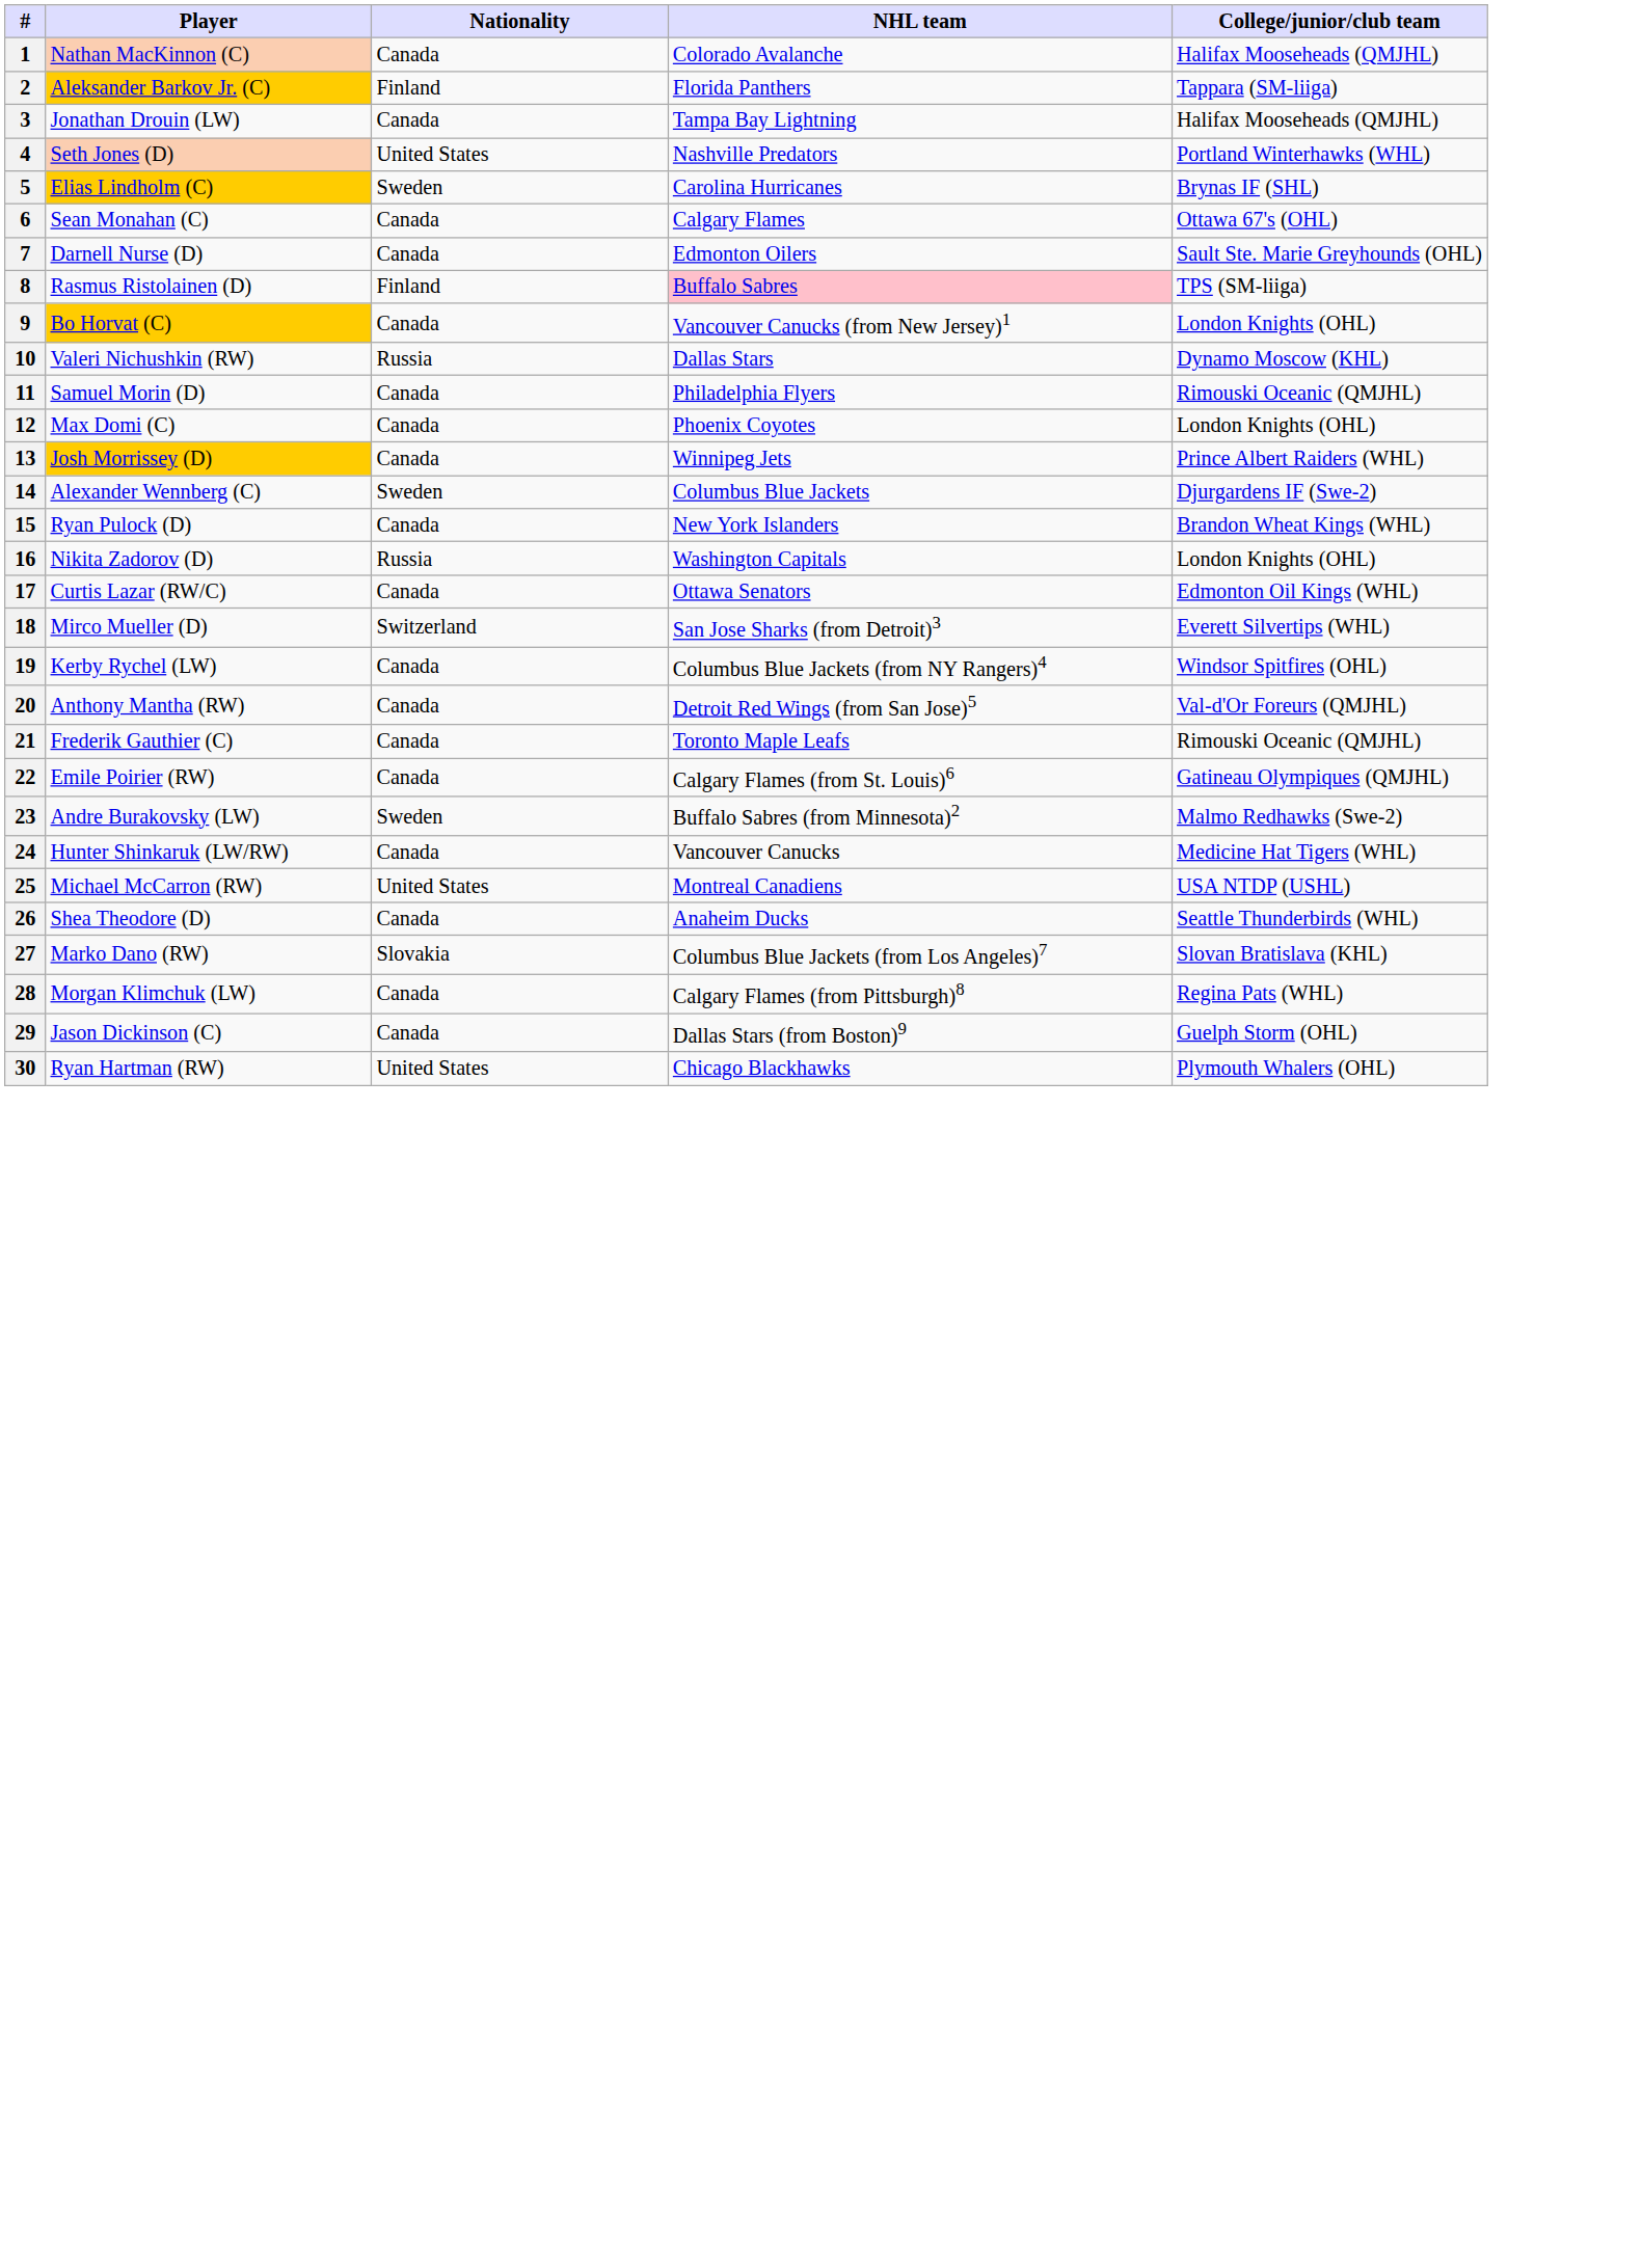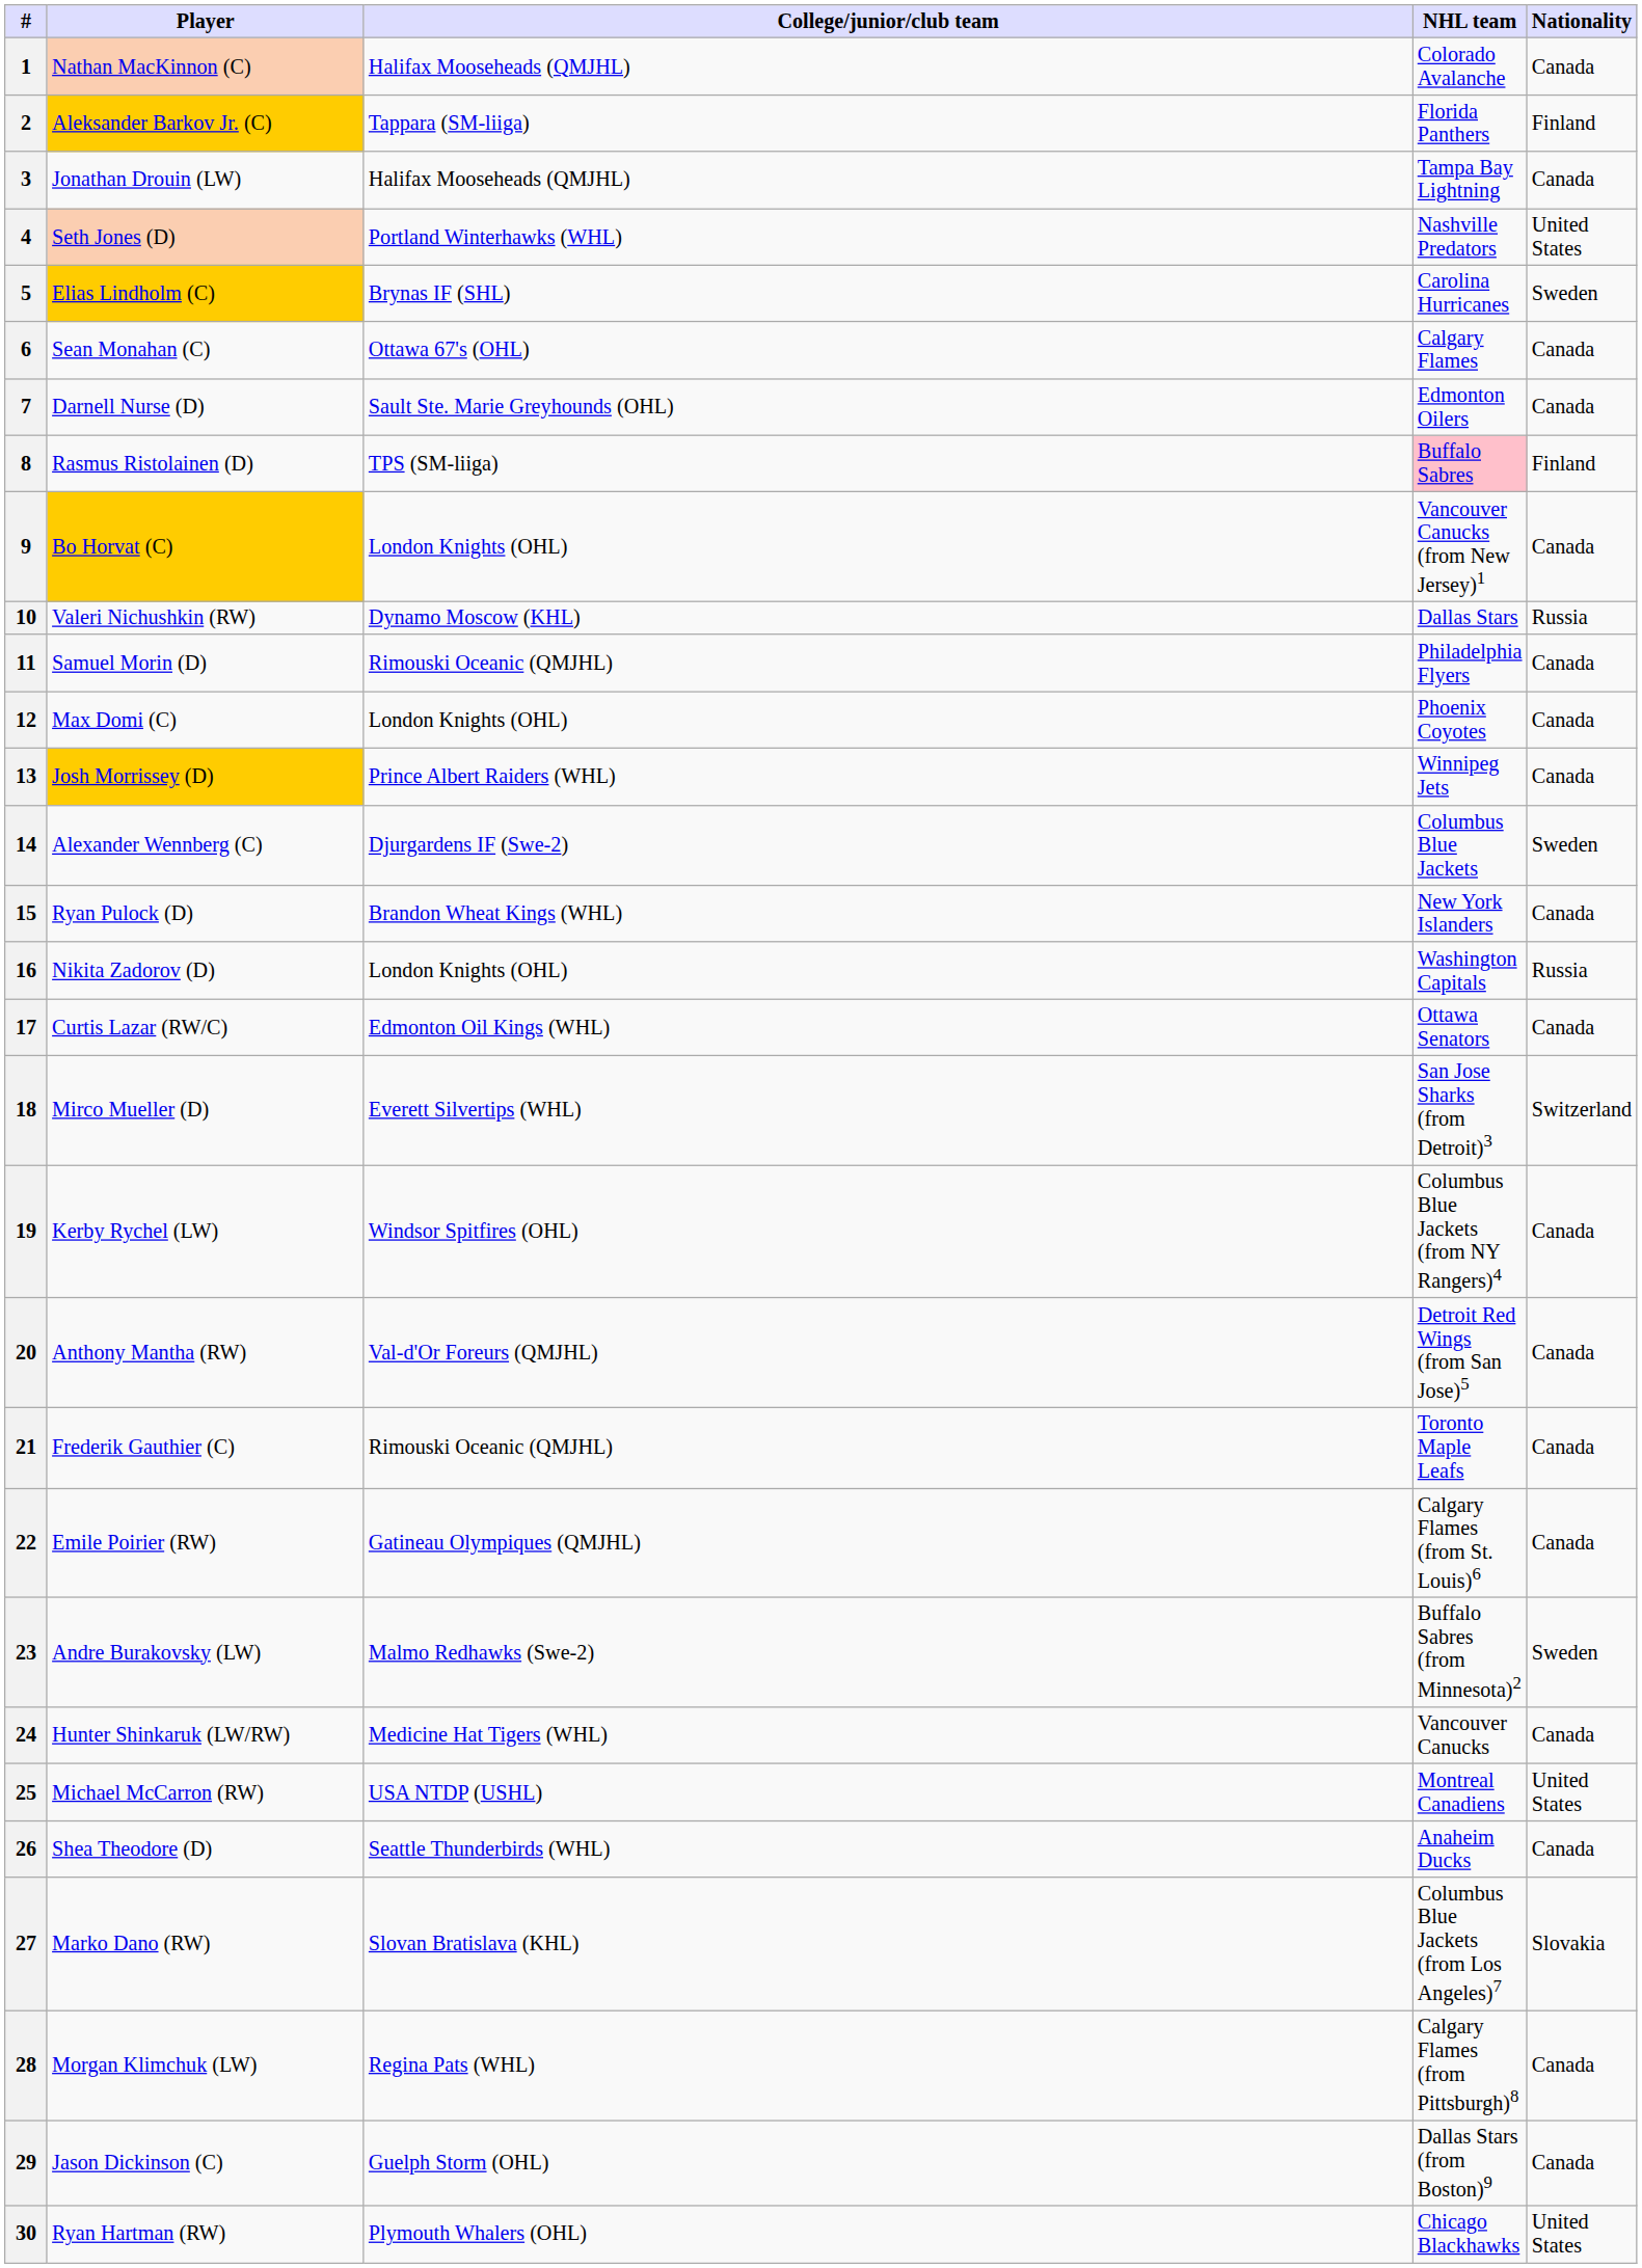 <table class="wikitable">
 <tr>
 <th style="background:#ddf; width:2.75%;">#</th>
 <th style="background:#ddf; width:22.0%;">Player</th>
+<th style="background:#ddf; width:100.0%;">College/junior/club team</th>
+<th style="background:#ddf; width:34.0%;">NHL team</th>
 <th style="background:#ddf; width:20.0%;">Nationality</th>
-<th style="background:#ddf; width:34.0%;">NHL team</th>
-<th style="background:#ddf; width:100.0%;">College/junior/club team</th>
 </tr>
 <tr>
 <th>1</th>
 <td bgcolor="#FBCEB1"><a href='#'>Nathan MacKinnon</a> (C)</td>
+<td><a href='#'>Halifax Mooseheads</a> (<a href='#'>QMJHL</a>)</td>
+<td><a href='#'>Colorado Avalanche</a></td>
 <td> Canada</td>
-<td><a href='#'>Colorado Avalanche</a></td>
-<td><a href='#'>Halifax Mooseheads</a> (<a href='#'>QMJHL</a>)</td>
 </tr>
 <tr>
 <th>2</th>
 <td bgcolor="#FFCC00"><a href='#'>Aleksander Barkov Jr.</a> (C)</td>
+<td><a href='#'>Tappara</a> (<a href='#'>SM-liiga</a>)</td>
+<td><a href='#'>Florida Panthers</a></td>
 <td> Finland</td>
-<td><a href='#'>Florida Panthers</a></td>
-<td><a href='#'>Tappara</a> (<a href='#'>SM-liiga</a>)</td>
 </tr>
 <tr>
 <th>3</th>
 <td><a href='#'>Jonathan Drouin</a> (LW)</td>
+<td>Halifax Mooseheads (QMJHL)</td>
+<td><a href='#'>Tampa Bay Lightning</a></td>
 <td> Canada</td>
-<td><a href='#'>Tampa Bay Lightning</a></td>
-<td>Halifax Mooseheads (QMJHL)</td>
 </tr>
 <tr>
 <th>4</th>
 <td bgcolor="#FBCEB1"><a href='#'>Seth Jones</a> (D)</td>
+<td><a href='#'>Portland Winterhawks</a> (<a href='#'>WHL</a>)</td>
+<td><a href='#'>Nashville Predators</a></td>
 <td> United States</td>
-<td><a href='#'>Nashville Predators</a></td>
-<td><a href='#'>Portland Winterhawks</a> (<a href='#'>WHL</a>)</td>
 </tr>
 <tr>
 <th>5</th>
 <td bgcolor="#FFCC00"><a href='#'>Elias Lindholm</a> (C)</td>
+<td><a href='#'>Brynas IF</a> (<a href='#'>SHL</a>)</td>
+<td><a href='#'>Carolina Hurricanes</a></td>
 <td> Sweden</td>
-<td><a href='#'>Carolina Hurricanes</a></td>
-<td><a href='#'>Brynas IF</a> (<a href='#'>SHL</a>)</td>
 </tr>
 <tr>
 <th>6</th>
 <td><a href='#'>Sean Monahan</a> (C)</td>
+<td><a href='#'>Ottawa 67's</a> (<a href='#'>OHL</a>)</td>
+<td><a href='#'>Calgary Flames</a></td>
 <td> Canada</td>
-<td><a href='#'>Calgary Flames</a></td>
-<td><a href='#'>Ottawa 67's</a> (<a href='#'>OHL</a>)</td>
 </tr>
 <tr>
 <th>7</th>
 <td><a href='#'>Darnell Nurse</a> (D)</td>
+<td><a href='#'>Sault Ste. Marie Greyhounds</a> (OHL)</td>
+<td><a href='#'>Edmonton Oilers</a></td>
 <td> Canada</td>
-<td><a href='#'>Edmonton Oilers</a></td>
-<td><a href='#'>Sault Ste. Marie Greyhounds</a> (OHL)</td>
 </tr>
 <tr>
 <th>8</th>
 <td><a href='#'>Rasmus Ristolainen</a> (D)</td>
+<td><a href='#'>TPS</a> (SM-liiga)</td>
+<td style="background: pink;"><a href='#'>Buffalo Sabres</a></td>
 <td> Finland</td>
-<td style="background: pink;"><a href='#'>Buffalo Sabres</a></td>
-<td><a href='#'>TPS</a> (SM-liiga)</td>
 </tr>
 <tr>
 <th>9</th>
 <td bgcolor="#FFCC00"><a href='#'>Bo Horvat</a> (C)</td>
+<td><a href='#'>London Knights</a> (OHL)</td>
+<td><a href='#'>Vancouver Canucks</a> (from New Jersey)<sup>1</sup></td>
 <td> Canada</td>
-<td><a href='#'>Vancouver Canucks</a> (from New Jersey)<sup>1</sup></td>
-<td><a href='#'>London Knights</a> (OHL)</td>
 </tr>
 <tr>
 <th>10</th>
 <td><a href='#'>Valeri Nichushkin</a> (RW)</td>
+<td><a href='#'>Dynamo Moscow</a> (<a href='#'>KHL</a>)</td>
+<td><a href='#'>Dallas Stars</a></td>
 <td> Russia</td>
-<td><a href='#'>Dallas Stars</a></td>
-<td><a href='#'>Dynamo Moscow</a> (<a href='#'>KHL</a>)</td>
 </tr>
 <tr>
 <th>11</th>
 <td><a href='#'>Samuel Morin</a> (D)</td>
+<td><a href='#'>Rimouski Oceanic</a> (QMJHL)</td>
+<td><a href='#'>Philadelphia Flyers</a></td>
 <td> Canada</td>
-<td><a href='#'>Philadelphia Flyers</a></td>
-<td><a href='#'>Rimouski Oceanic</a> (QMJHL)</td>
 </tr>
 <tr>
 <th>12</th>
 <td><a href='#'>Max Domi</a> (C)</td>
+<td>London Knights (OHL)</td>
+<td><a href='#'>Phoenix Coyotes</a></td>
 <td> Canada</td>
-<td><a href='#'>Phoenix Coyotes</a></td>
-<td>London Knights (OHL)</td>
 </tr>
 <tr>
 <th>13</th>
 <td bgcolor="#FFCC00"><a href='#'>Josh Morrissey</a> (D)</td>
+<td><a href='#'>Prince Albert Raiders</a> (WHL)</td>
+<td><a href='#'>Winnipeg Jets</a></td>
 <td> Canada</td>
-<td><a href='#'>Winnipeg Jets</a></td>
-<td><a href='#'>Prince Albert Raiders</a> (WHL)</td>
 </tr>
 <tr>
 <th>14</th>
 <td><a href='#'>Alexander Wennberg</a> (C)</td>
+<td><a href='#'>Djurgardens IF</a> (<a href='#'>Swe-2</a>)</td>
+<td><a href='#'>Columbus Blue Jackets</a></td>
 <td> Sweden</td>
-<td><a href='#'>Columbus Blue Jackets</a></td>
-<td><a href='#'>Djurgardens IF</a> (<a href='#'>Swe-2</a>)</td>
 </tr>
 <tr>
 <th>15</th>
 <td><a href='#'>Ryan Pulock</a> (D)</td>
+<td><a href='#'>Brandon Wheat Kings</a> (WHL)</td>
+<td><a href='#'>New York Islanders</a></td>
 <td> Canada</td>
-<td><a href='#'>New York Islanders</a></td>
-<td><a href='#'>Brandon Wheat Kings</a> (WHL)</td>
 </tr>
 <tr>
 <th>16</th>
 <td><a href='#'>Nikita Zadorov</a> (D)</td>
+<td>London Knights (OHL)</td>
+<td><a href='#'>Washington Capitals</a></td>
 <td> Russia</td>
-<td><a href='#'>Washington Capitals</a></td>
-<td>London Knights (OHL)</td>
 </tr>
 <tr>
 <th>17</th>
 <td><a href='#'>Curtis Lazar</a> (RW/C)</td>
+<td><a href='#'>Edmonton Oil Kings</a> (WHL)</td>
+<td><a href='#'>Ottawa Senators</a></td>
 <td> Canada</td>
-<td><a href='#'>Ottawa Senators</a></td>
-<td><a href='#'>Edmonton Oil Kings</a> (WHL)</td>
 </tr>
 <tr>
 <th>18</th>
 <td><a href='#'>Mirco Mueller</a> (D)</td>
+<td><a href='#'>Everett Silvertips</a> (WHL)</td>
+<td><a href='#'>San Jose Sharks</a> (from Detroit)<sup>3</sup></td>
 <td> Switzerland</td>
-<td><a href='#'>San Jose Sharks</a> (from Detroit)<sup>3</sup></td>
-<td><a href='#'>Everett Silvertips</a> (WHL)</td>
 </tr>
 <tr>
 <th>19</th>
 <td><a href='#'>Kerby Rychel</a> (LW)</td>
+<td><a href='#'>Windsor Spitfires</a> (OHL)</td>
+<td>Columbus Blue Jackets (from NY Rangers)<sup>4</sup></td>
 <td> Canada</td>
-<td>Columbus Blue Jackets (from NY Rangers)<sup>4</sup></td>
-<td><a href='#'>Windsor Spitfires</a> (OHL)</td>
 </tr>
 <tr>
 <th>20</th>
 <td><a href='#'>Anthony Mantha</a> (RW)</td>
+<td><a href='#'>Val-d'Or Foreurs</a> (QMJHL)</td>
+<td><a href='#'>Detroit Red Wings</a> (from San Jose)<sup>5</sup></td>
 <td> Canada</td>
-<td><a href='#'>Detroit Red Wings</a> (from San Jose)<sup>5</sup></td>
-<td><a href='#'>Val-d'Or Foreurs</a> (QMJHL)</td>
 </tr>
 <tr>
 <th>21</th>
 <td><a href='#'>Frederik Gauthier</a> (C)</td>
+<td>Rimouski Oceanic (QMJHL)</td>
+<td><a href='#'>Toronto Maple Leafs</a></td>
 <td> Canada</td>
-<td><a href='#'>Toronto Maple Leafs</a></td>
-<td>Rimouski Oceanic (QMJHL)</td>
 </tr>
 <tr>
 <th>22</th>
 <td><a href='#'>Emile Poirier</a> (RW)</td>
+<td><a href='#'>Gatineau Olympiques</a> (QMJHL)</td>
+<td>Calgary Flames (from St. Louis)<sup>6</sup></td>
 <td> Canada</td>
-<td>Calgary Flames (from St. Louis)<sup>6</sup></td>
-<td><a href='#'>Gatineau Olympiques</a> (QMJHL)</td>
 </tr>
 <tr>
 <th>23</th>
 <td><a href='#'>Andre Burakovsky</a> (LW)</td>
+<td><a href='#'>Malmo Redhawks</a> (Swe-2)</td>
+<td>Buffalo Sabres (from Minnesota)<sup>2</sup></td>
 <td> Sweden</td>
-<td>Buffalo Sabres (from Minnesota)<sup>2</sup></td>
-<td><a href='#'>Malmo Redhawks</a> (Swe-2)</td>
 </tr>
 <tr>
 <th>24</th>
 <td><a href='#'>Hunter Shinkaruk</a> (LW/RW)</td>
+<td><a href='#'>Medicine Hat Tigers</a> (WHL)</td>
+<td>Vancouver Canucks</td>
 <td> Canada</td>
-<td>Vancouver Canucks</td>
-<td><a href='#'>Medicine Hat Tigers</a> (WHL)</td>
 </tr>
 <tr>
 <th>25</th>
 <td><a href='#'>Michael McCarron</a> (RW)</td>
+<td><a href='#'>USA NTDP</a> (<a href='#'>USHL</a>)</td>
+<td><a href='#'>Montreal Canadiens</a></td>
 <td> United States</td>
-<td><a href='#'>Montreal Canadiens</a></td>
-<td><a href='#'>USA NTDP</a> (<a href='#'>USHL</a>)</td>
 </tr>
 <tr>
 <th>26</th>
 <td><a href='#'>Shea Theodore</a> (D)</td>
+<td><a href='#'>Seattle Thunderbirds</a> (WHL)</td>
+<td><a href='#'>Anaheim Ducks</a></td>
 <td> Canada</td>
-<td><a href='#'>Anaheim Ducks</a></td>
-<td><a href='#'>Seattle Thunderbirds</a> (WHL)</td>
 </tr>
 <tr>
 <th>27</th>
 <td><a href='#'>Marko Dano</a> (RW)</td>
+<td><a href='#'>Slovan Bratislava</a> (KHL)</td>
+<td>Columbus Blue Jackets (from Los Angeles)<sup>7</sup></td>
 <td> Slovakia</td>
-<td>Columbus Blue Jackets (from Los Angeles)<sup>7</sup></td>
-<td><a href='#'>Slovan Bratislava</a> (KHL)</td>
 </tr>
 <tr>
 <th>28</th>
 <td><a href='#'>Morgan Klimchuk</a> (LW)</td>
+<td><a href='#'>Regina Pats</a> (WHL)</td>
+<td>Calgary Flames (from Pittsburgh)<sup>8</sup></td>
 <td> Canada</td>
-<td>Calgary Flames (from Pittsburgh)<sup>8</sup></td>
-<td><a href='#'>Regina Pats</a> (WHL)</td>
 </tr>
 <tr>
 <th>29</th>
 <td><a href='#'>Jason Dickinson</a> (C)</td>
+<td><a href='#'>Guelph Storm</a> (OHL)</td>
+<td>Dallas Stars (from Boston)<sup>9</sup></td>
 <td> Canada</td>
-<td>Dallas Stars (from Boston)<sup>9</sup></td>
-<td><a href='#'>Guelph Storm</a> (OHL)</td>
 </tr>
 <tr>
 <th>30</th>
 <td><a href='#'>Ryan Hartman</a> (RW)</td>
+<td><a href='#'>Plymouth Whalers</a> (OHL)</td>
+<td><a href='#'>Chicago Blackhawks</a></td>
 <td> United States</td>
-<td><a href='#'>Chicago Blackhawks</a></td>
-<td><a href='#'>Plymouth Whalers</a> (OHL)</td>
 </tr>
 </table>
